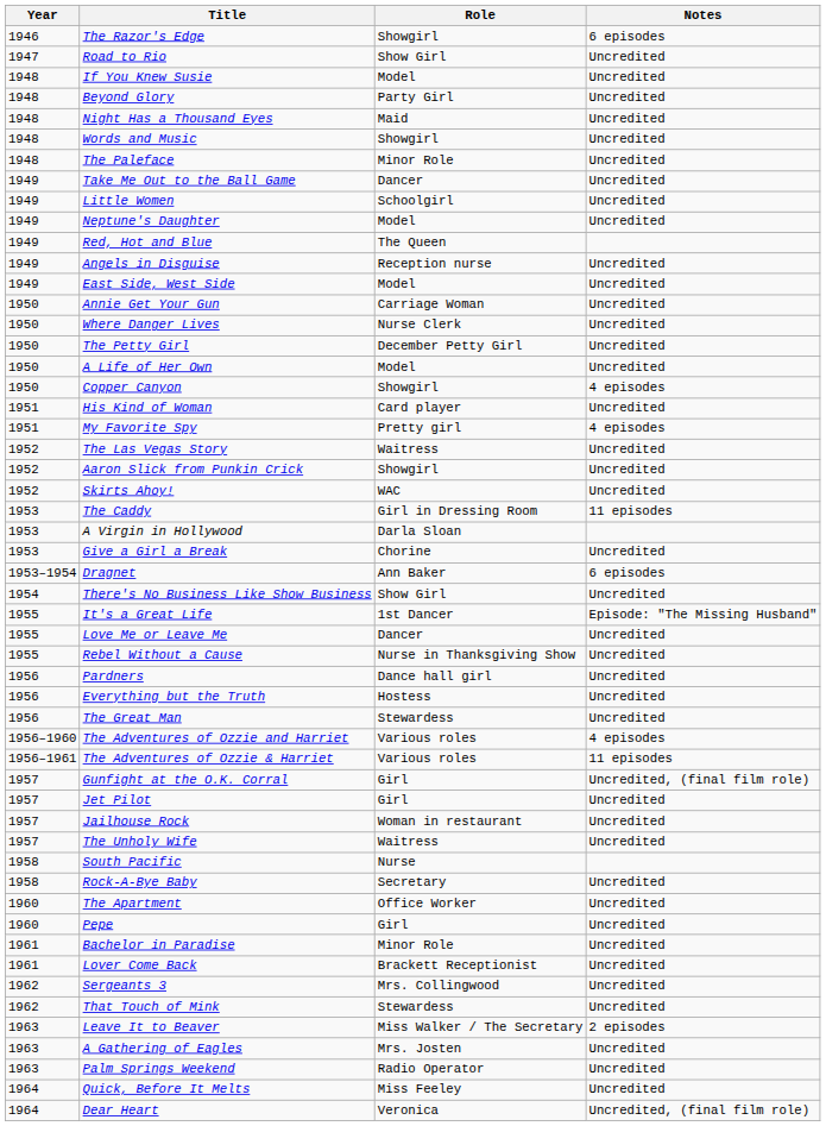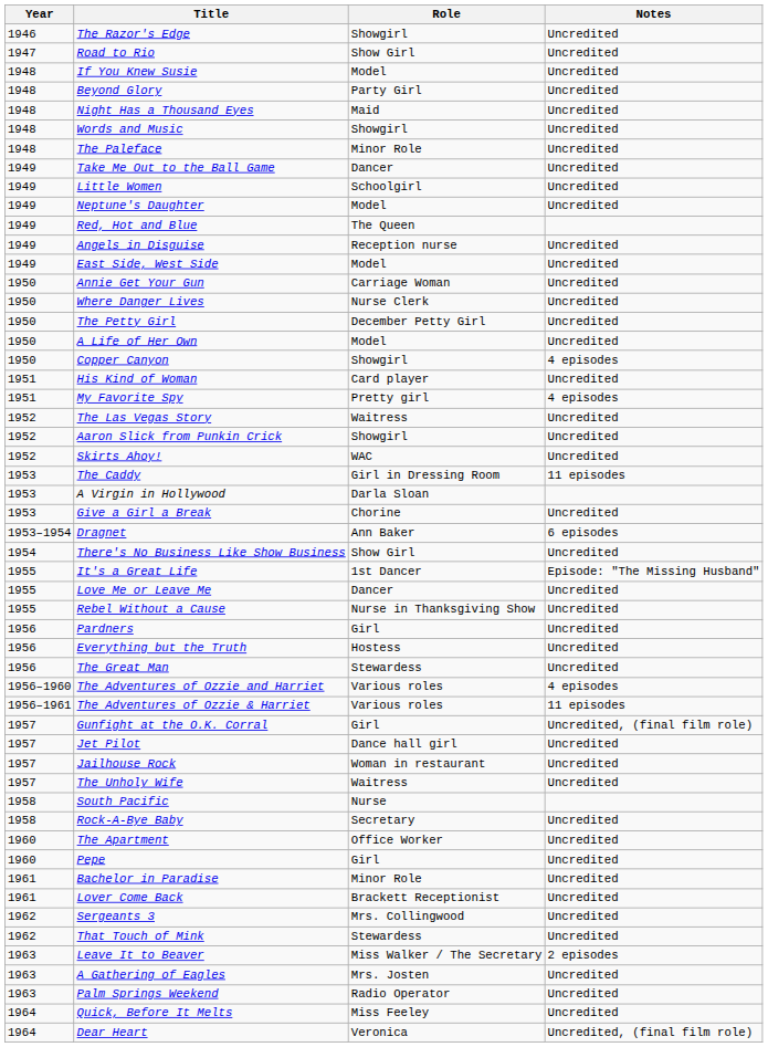 <table class="wikitable sortable">
 <tr>
 <th>Year</th>
 <th>Title</th>
 <th>Role</th>
 <th class="unsortable">Notes</th>
 </tr>
 <tr>
 <td>1946</td>
 <td><em><a href='#'>The Razor's Edge</a></em></td>
 <td>Showgirl</td>
-<td>6 episodes</td>
+<td>Uncredited</td>
 </tr>
 <tr>
 <td>1947</td>
 <td><em><a href='#'>Road to Rio</a></em></td>
 <td>Show Girl</td>
 <td>Uncredited</td>
 </tr>
 <tr>
 <td>1948</td>
 <td><em><a href='#'>If You Knew Susie</a></em></td>
 <td>Model</td>
 <td>Uncredited</td>
 </tr>
 <tr>
 <td>1948</td>
 <td><em><a href='#'>Beyond Glory</a></em></td>
 <td>Party Girl</td>
 <td>Uncredited</td>
 </tr>
 <tr>
 <td>1948</td>
 <td><em><a href='#'>Night Has a Thousand Eyes</a></em></td>
 <td>Maid</td>
 <td>Uncredited</td>
 </tr>
 <tr>
 <td>1948</td>
 <td><em><a href='#'>Words and Music</a></em></td>
 <td>Showgirl</td>
 <td>Uncredited</td>
 </tr>
 <tr>
 <td>1948</td>
 <td><em><a href='#'>The Paleface</a></em></td>
 <td>Minor Role</td>
 <td>Uncredited</td>
 </tr>
 <tr>
 <td>1949</td>
 <td><em><a href='#'>Take Me Out to the Ball Game</a></em></td>
 <td>Dancer</td>
 <td>Uncredited</td>
 </tr>
 <tr>
 <td>1949</td>
 <td><em><a href='#'>Little Women</a></em></td>
 <td>Schoolgirl</td>
 <td>Uncredited</td>
 </tr>
 <tr>
 <td>1949</td>
 <td><em><a href='#'>Neptune's Daughter</a></em></td>
 <td>Model</td>
 <td>Uncredited</td>
 </tr>
 <tr>
 <td>1949</td>
 <td><em><a href='#'>Red, Hot and Blue</a></em></td>
 <td>The Queen</td>
 <td></td>
 </tr>
 <tr>
 <td>1949</td>
 <td><em><a href='#'>Angels in Disguise</a></em></td>
 <td>Reception nurse</td>
 <td>Uncredited</td>
 </tr>
 <tr>
 <td>1949</td>
 <td><em><a href='#'>East Side, West Side</a></em></td>
 <td>Model</td>
 <td>Uncredited</td>
 </tr>
 <tr>
 <td>1950</td>
 <td><em><a href='#'>Annie Get Your Gun</a></em></td>
 <td>Carriage Woman</td>
 <td>Uncredited</td>
 </tr>
 <tr>
 <td>1950</td>
 <td><em><a href='#'>Where Danger Lives</a></em></td>
 <td>Nurse Clerk</td>
 <td>Uncredited</td>
 </tr>
 <tr>
 <td>1950</td>
 <td><em><a href='#'>The Petty Girl</a></em></td>
 <td>December Petty Girl</td>
 <td>Uncredited</td>
 </tr>
 <tr>
 <td>1950</td>
 <td><em><a href='#'>A Life of Her Own</a></em></td>
 <td>Model</td>
 <td>Uncredited</td>
 </tr>
 <tr>
 <td>1950</td>
 <td><em><a href='#'>Copper Canyon</a></em></td>
 <td>Showgirl</td>
 <td>4 episodes</td>
 </tr>
 <tr>
 <td>1951</td>
 <td><em><a href='#'>His Kind of Woman</a></em></td>
 <td>Card player</td>
 <td>Uncredited</td>
 </tr>
 <tr>
 <td>1951</td>
 <td><em><a href='#'>My Favorite Spy</a></em></td>
 <td>Pretty girl</td>
 <td>4 episodes</td>
 </tr>
 <tr>
 <td>1952</td>
 <td><em><a href='#'>The Las Vegas Story</a></em></td>
 <td>Waitress</td>
 <td>Uncredited</td>
 </tr>
 <tr>
 <td>1952</td>
 <td><em><a href='#'>Aaron Slick from Punkin Crick</a></em></td>
 <td>Showgirl</td>
 <td>Uncredited</td>
 </tr>
 <tr>
 <td>1952</td>
 <td><em><a href='#'>Skirts Ahoy!</a></em></td>
 <td>WAC</td>
 <td>Uncredited</td>
 </tr>
 <tr>
 <td>1953</td>
 <td><em><a href='#'>The Caddy</a></em></td>
 <td>Girl in Dressing Room</td>
 <td>11 episodes</td>
 </tr>
 <tr>
 <td>1953</td>
 <td><em>A Virgin in Hollywood</em></td>
 <td>Darla Sloan</td>
 <td></td>
 </tr>
 <tr>
 <td>1953</td>
 <td><em><a href='#'>Give a Girl a Break</a></em></td>
 <td>Chorine</td>
 <td>Uncredited</td>
 </tr>
 <tr>
 <td>1953–1954</td>
 <td><em><a href='#'>Dragnet</a></em></td>
 <td>Ann Baker</td>
 <td>6 episodes</td>
 </tr>
 <tr>
 <td>1954</td>
 <td><em><a href='#'>There's No Business Like Show Business</a></em></td>
 <td>Show Girl</td>
 <td>Uncredited</td>
 </tr>
 <tr>
 <td>1955</td>
 <td><em><a href='#'>It's a Great Life</a></em></td>
 <td>1st Dancer</td>
 <td>Episode: "The Missing Husband"</td>
 </tr>
 <tr>
 <td>1955</td>
 <td><em><a href='#'>Love Me or Leave Me</a></em></td>
 <td>Dancer</td>
 <td>Uncredited</td>
 </tr>
 <tr>
 <td>1955</td>
 <td><em><a href='#'>Rebel Without a Cause</a></em></td>
 <td>Nurse in Thanksgiving Show</td>
 <td>Uncredited</td>
 </tr>
 <tr>
 <td>1956</td>
 <td><em><a href='#'>Pardners</a></em></td>
-<td>Dance hall girl</td>
+<td>Girl</td>
 <td>Uncredited</td>
 </tr>
 <tr>
 <td>1956</td>
 <td><em><a href='#'>Everything but the Truth</a></em></td>
 <td>Hostess</td>
 <td>Uncredited</td>
 </tr>
 <tr>
 <td>1956</td>
 <td><em><a href='#'>The Great Man</a></em></td>
 <td>Stewardess</td>
 <td>Uncredited</td>
 </tr>
 <tr>
 <td>1956–1960</td>
 <td><em><a href='#'>The Adventures of Ozzie and Harriet</a></em></td>
 <td>Various roles</td>
 <td>4 episodes</td>
 </tr>
 <tr>
 <td>1956–1961</td>
 <td><em><a href='#'>The Adventures of Ozzie & Harriet</a></em></td>
 <td>Various roles</td>
 <td>11 episodes</td>
 </tr>
 <tr>
 <td>1957</td>
 <td><em><a href='#'>Gunfight at the O.K. Corral</a></em></td>
 <td>Girl</td>
 <td>Uncredited, (final film role)</td>
 </tr>
 <tr>
 <td>1957</td>
 <td><em><a href='#'>Jet Pilot</a></em></td>
-<td>Girl</td>
+<td>Dance hall girl</td>
 <td>Uncredited</td>
 </tr>
 <tr>
 <td>1957</td>
 <td><em><a href='#'>Jailhouse Rock</a></em></td>
 <td>Woman in restaurant</td>
 <td>Uncredited</td>
 </tr>
 <tr>
 <td>1957</td>
 <td><em><a href='#'>The Unholy Wife</a></em></td>
 <td>Waitress</td>
 <td>Uncredited</td>
 </tr>
 <tr>
 <td>1958</td>
 <td><em><a href='#'>South Pacific</a></em></td>
 <td>Nurse</td>
 <td></td>
 </tr>
 <tr>
 <td>1958</td>
 <td><em><a href='#'>Rock-A-Bye Baby</a></em></td>
 <td>Secretary</td>
 <td>Uncredited</td>
 </tr>
 <tr>
 <td>1960</td>
 <td><em><a href='#'>The Apartment</a></em></td>
 <td>Office Worker</td>
 <td>Uncredited</td>
 </tr>
 <tr>
 <td>1960</td>
 <td><em><a href='#'>Pepe</a></em></td>
 <td>Girl</td>
 <td>Uncredited</td>
 </tr>
 <tr>
 <td>1961</td>
 <td><em><a href='#'>Bachelor in Paradise</a></em></td>
 <td>Minor Role</td>
 <td>Uncredited</td>
 </tr>
 <tr>
 <td>1961</td>
 <td><em><a href='#'>Lover Come Back</a></em></td>
 <td>Brackett Receptionist</td>
 <td>Uncredited</td>
 </tr>
 <tr>
 <td>1962</td>
 <td><em><a href='#'>Sergeants 3</a></em></td>
 <td>Mrs. Collingwood</td>
 <td>Uncredited</td>
 </tr>
 <tr>
 <td>1962</td>
 <td><em><a href='#'>That Touch of Mink</a></em></td>
 <td>Stewardess</td>
 <td>Uncredited</td>
 </tr>
 <tr>
 <td>1963</td>
 <td><em><a href='#'>Leave It to Beaver</a></em></td>
 <td>Miss Walker / The Secretary</td>
 <td>2 episodes</td>
 </tr>
 <tr>
 <td>1963</td>
 <td><em><a href='#'>A Gathering of Eagles</a></em></td>
 <td>Mrs. Josten</td>
 <td>Uncredited</td>
 </tr>
 <tr>
 <td>1963</td>
 <td><em><a href='#'>Palm Springs Weekend</a></em></td>
 <td>Radio Operator</td>
 <td>Uncredited</td>
 </tr>
 <tr>
 <td>1964</td>
 <td><em><a href='#'>Quick, Before It Melts</a></em></td>
 <td>Miss Feeley</td>
 <td>Uncredited</td>
 </tr>
 <tr>
 <td>1964</td>
 <td><em><a href='#'>Dear Heart</a></em></td>
 <td>Veronica</td>
 <td>Uncredited, (final film role)</td>
 </tr>
 </table>
